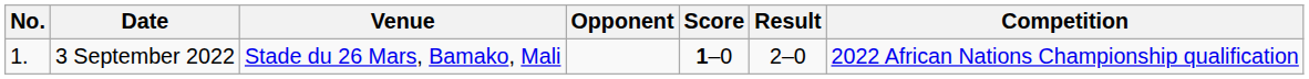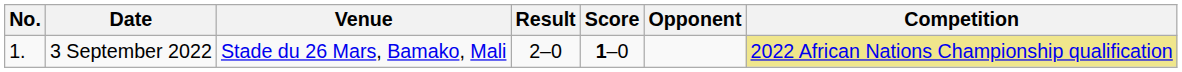 <table class="wikitable">
 <tr>
 <th>No.</th>
 <th>Date</th>
 <th>Venue</th>
+<th>Result</th>
+<th>Score</th>
 <th>Opponent</th>
-<th>Score</th>
-<th>Result</th>
 <th>Competition</th>
 </tr>
 <tr>
 <td>1.</td>
 <td>3 September 2022</td>
 <td><a href='#'>Stade du 26 Mars</a>, <a href='#'>Bamako</a>, <a href='#'>Mali</a></td>
+<td align=center>2–0</td>
+<td align=center><strong>1</strong>–0</td>
 <td></td>
-<td align=center><strong>1</strong>–0</td>
-<td align=center>2–0</td>
-<td><a href='#'>2022 African Nations Championship qualification</a></td>
+<td style="background: khaki;"><a href='#'>2022 African Nations Championship qualification</a></td>
 </tr>
 </table>
